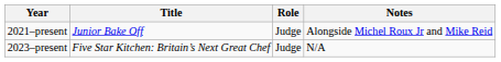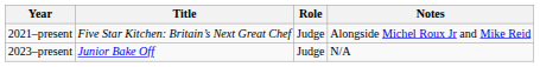 <table class="wikitable sortable">
 <tr>
 <th>Year</th>
 <th>Title</th>
 <th>Role</th>
 <th class="unsortable">Notes</th>
 </tr>
 <tr>
 <td>2021–present</td>
-<td><em><a href='#'>Junior Bake Off</a></em></td>
+<td><em>Five Star Kitchen: Britain’s Next Great Chef</em></td>
 <td>Judge</td>
 <td>Alongside <a href='#'>Michel Roux Jr</a> and <a href='#'>Mike Reid</a></td>
 </tr>
 <tr>
 <td>2023–present</td>
-<td><em>Five Star Kitchen: Britain’s Next Great Chef</em></td>
+<td><em><a href='#'>Junior Bake Off</a></em></td>
 <td>Judge</td>
 <td>N/A</td>
 </tr>
 </table>
